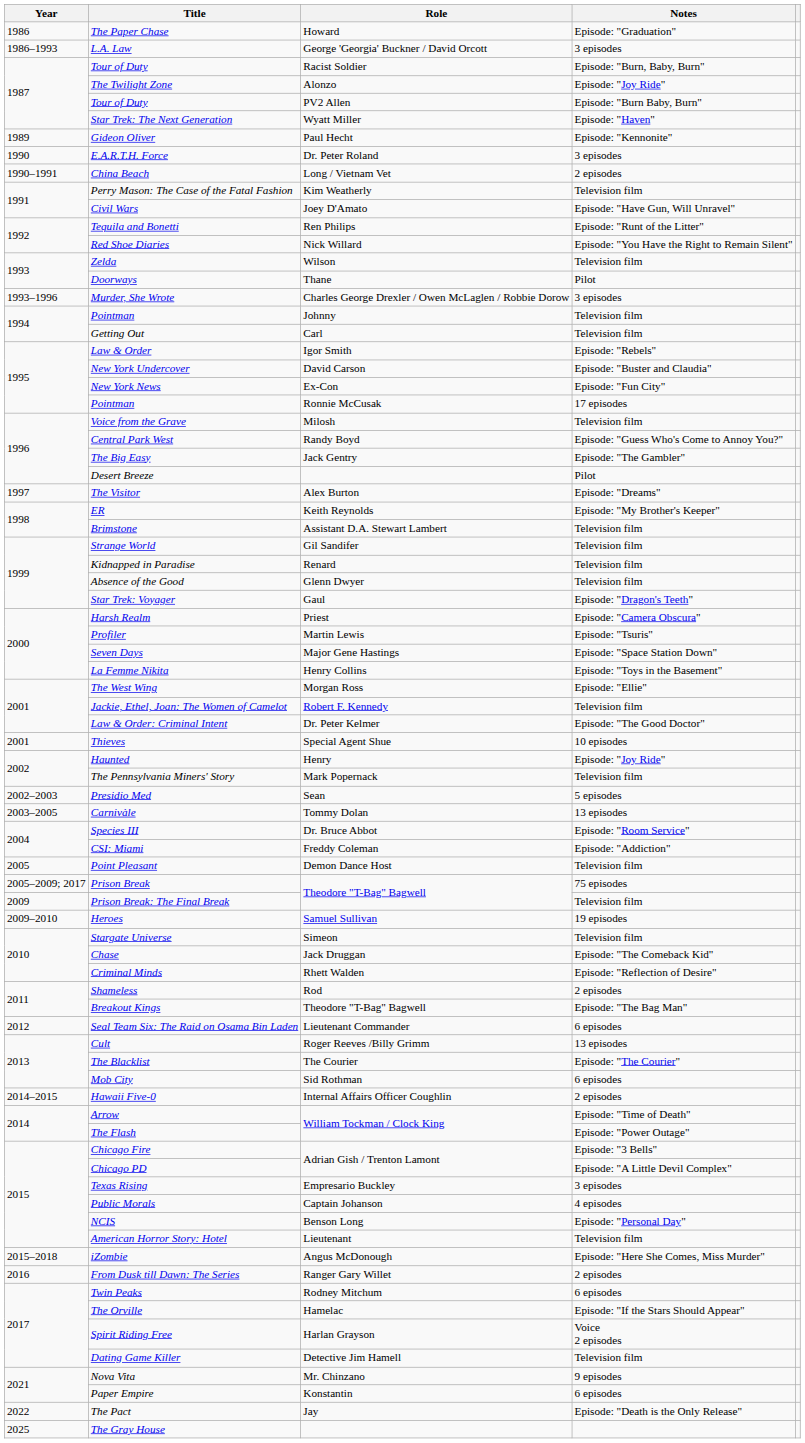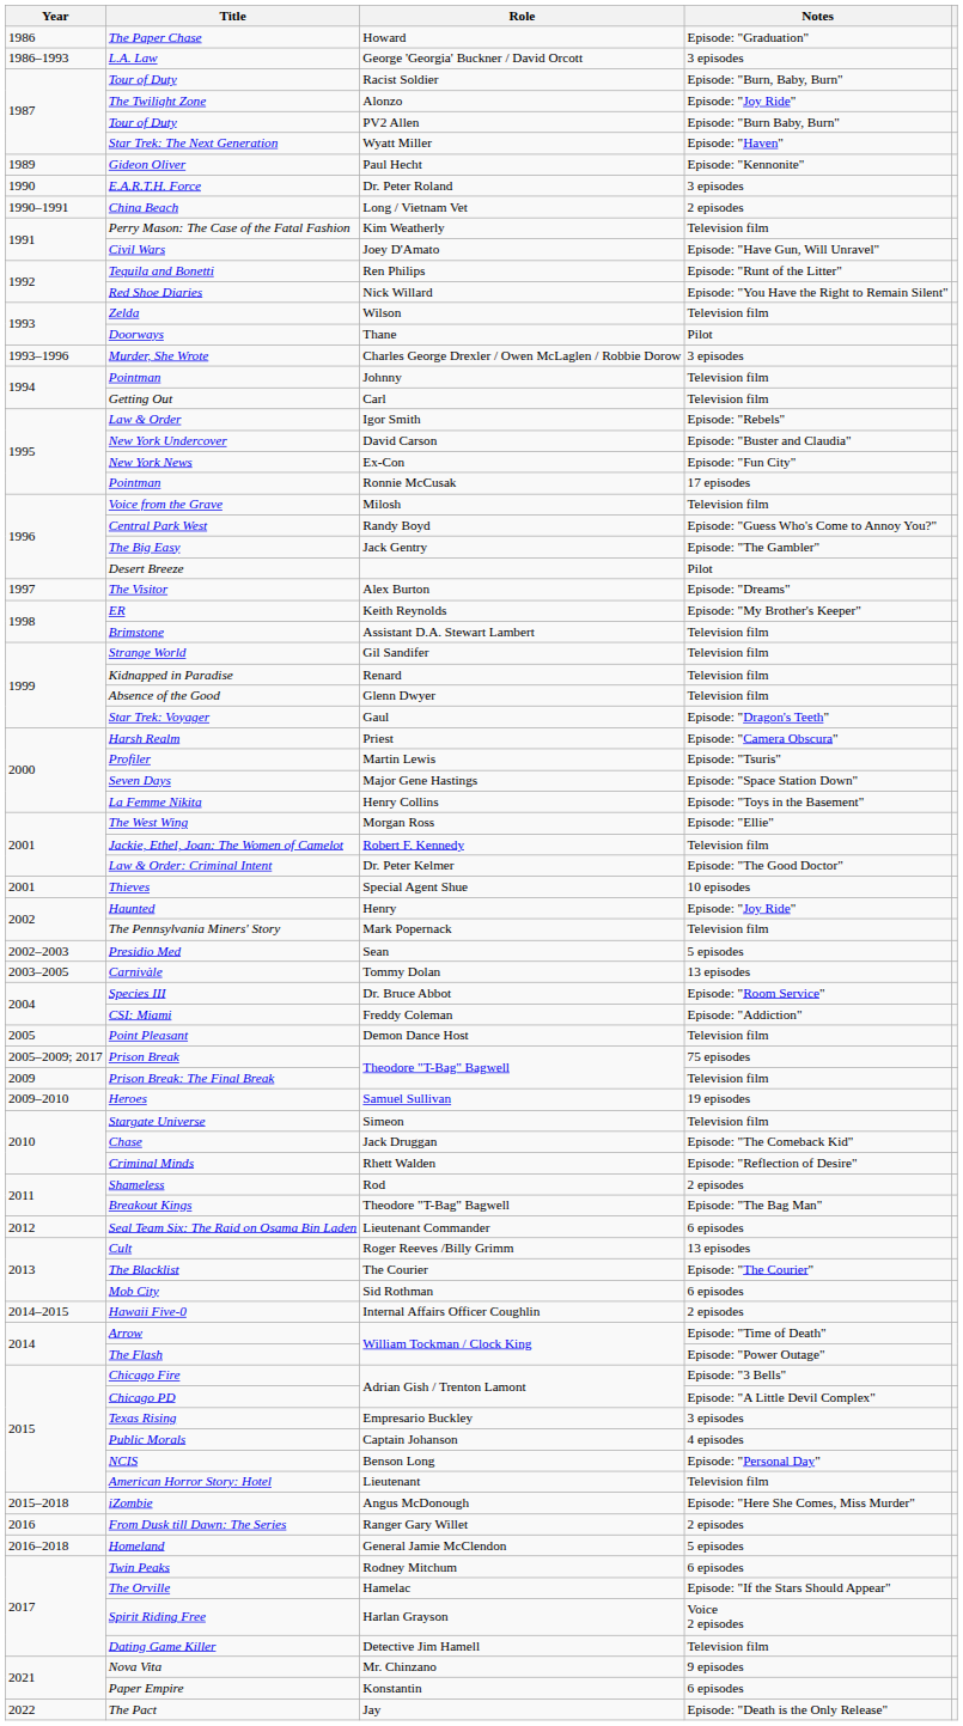 <table class="wikitable sortable">
 <tr>
 <th>Year</th>
 <th>Title</th>
 <th>Role</th>
 <th class="unsortable">Notes</th>
 <th></th>
 </tr>
 <tr>
 <td>1986</td>
 <td><em><a href='#'>The Paper Chase</a></em></td>
 <td>Howard</td>
 <td>Episode: "Graduation"</td>
 <td></td>
 </tr>
 <tr>
 <td>1986–1993</td>
 <td><em><a href='#'>L.A. Law</a></em></td>
 <td>George 'Georgia' Buckner / David Orcott</td>
 <td>3 episodes</td>
 <td></td>
 </tr>
 <tr>
 <td rowspan="4">1987</td>
 <td><em><a href='#'>Tour of Duty</a></em></td>
 <td>Racist Soldier</td>
 <td>Episode: "Burn, Baby, Burn"</td>
 <td></td>
 </tr>
 <tr>
 <td><em><a href='#'>The Twilight Zone</a></em></td>
 <td>Alonzo</td>
 <td>Episode: "<a href='#'>Joy Ride</a>"</td>
 <td></td>
 </tr>
 <tr>
 <td><em><a href='#'>Tour of Duty</a></em></td>
 <td>PV2 Allen</td>
 <td>Episode: "Burn Baby, Burn"</td>
 <td></td>
 </tr>
 <tr>
 <td><em><a href='#'>Star Trek: The Next Generation</a></em></td>
 <td>Wyatt Miller</td>
 <td>Episode: "<a href='#'>Haven</a>"</td>
 <td></td>
 </tr>
 <tr>
 <td>1989</td>
 <td><em><a href='#'>Gideon Oliver</a></em></td>
 <td>Paul Hecht</td>
 <td>Episode: "Kennonite"</td>
 <td></td>
 </tr>
 <tr>
 <td>1990</td>
 <td><em><a href='#'>E.A.R.T.H. Force</a></em></td>
 <td>Dr. Peter Roland</td>
 <td>3 episodes</td>
 <td></td>
 </tr>
 <tr>
 <td>1990–1991</td>
 <td><em><a href='#'>China Beach</a></em></td>
 <td>Long / Vietnam Vet</td>
 <td>2 episodes</td>
 <td></td>
 </tr>
 <tr>
 <td rowspan="2">1991</td>
 <td><em>Perry Mason: The Case of the Fatal Fashion</em></td>
 <td>Kim Weatherly</td>
 <td>Television film</td>
 <td></td>
 </tr>
 <tr>
 <td><em><a href='#'>Civil Wars</a></em></td>
 <td>Joey D'Amato</td>
 <td>Episode: "Have Gun, Will Unravel"</td>
 <td></td>
 </tr>
 <tr>
 <td rowspan="2">1992</td>
 <td><em><a href='#'>Tequila and Bonetti</a></em></td>
 <td>Ren Philips</td>
 <td>Episode: "Runt of the Litter"</td>
 <td></td>
 </tr>
 <tr>
 <td><em><a href='#'>Red Shoe Diaries</a></em></td>
 <td>Nick Willard</td>
 <td>Episode: "You Have the Right to Remain Silent"</td>
 <td></td>
 </tr>
 <tr>
 <td rowspan="2">1993</td>
 <td><em><a href='#'>Zelda</a></em></td>
 <td>Wilson</td>
 <td>Television film</td>
 <td></td>
 </tr>
 <tr>
 <td><em><a href='#'>Doorways</a></em></td>
 <td>Thane</td>
 <td>Pilot</td>
 <td></td>
 </tr>
 <tr>
 <td>1993–1996</td>
 <td><em><a href='#'>Murder, She Wrote</a></em></td>
 <td>Charles George Drexler / Owen McLaglen / Robbie Dorow</td>
 <td>3 episodes</td>
 <td></td>
 </tr>
 <tr>
 <td rowspan="2">1994</td>
 <td><em><a href='#'>Pointman</a></em></td>
 <td>Johnny</td>
 <td>Television film</td>
 <td></td>
 </tr>
 <tr>
 <td><em>Getting Out</em></td>
 <td>Carl</td>
 <td>Television film</td>
 <td></td>
 </tr>
 <tr>
 <td rowspan="4">1995</td>
 <td><em><a href='#'>Law & Order</a></em></td>
 <td>Igor Smith</td>
 <td>Episode: "Rebels"</td>
 <td></td>
 </tr>
 <tr>
 <td><em><a href='#'>New York Undercover</a></em></td>
 <td>David Carson</td>
 <td>Episode: "Buster and Claudia"</td>
 <td></td>
 </tr>
 <tr>
 <td><em><a href='#'>New York News</a></em></td>
 <td>Ex-Con</td>
 <td>Episode: "Fun City"</td>
 <td></td>
 </tr>
 <tr>
 <td><em><a href='#'>Pointman</a></em></td>
 <td>Ronnie McCusak</td>
 <td>17 episodes</td>
 <td></td>
 </tr>
 <tr>
 <td rowspan="4">1996</td>
 <td><em><a href='#'>Voice from the Grave</a></em></td>
 <td>Milosh</td>
 <td>Television film</td>
 <td></td>
 </tr>
 <tr>
 <td><em><a href='#'>Central Park West</a></em></td>
 <td>Randy Boyd</td>
 <td>Episode: "Guess Who's Come to Annoy You?"</td>
 <td></td>
 </tr>
 <tr>
 <td><em><a href='#'>The Big Easy</a></em></td>
 <td>Jack Gentry</td>
 <td>Episode: "The Gambler"</td>
 <td></td>
 </tr>
 <tr>
 <td><em>Desert Breeze</em></td>
 <td></td>
 <td>Pilot</td>
 <td></td>
 </tr>
 <tr>
 <td>1997</td>
 <td><em><a href='#'>The Visitor</a></em></td>
 <td>Alex Burton</td>
 <td>Episode: "Dreams"</td>
 <td></td>
 </tr>
 <tr>
 <td rowspan="2">1998</td>
 <td><em><a href='#'>ER</a></em></td>
 <td>Keith Reynolds</td>
 <td>Episode: "My Brother's Keeper"</td>
 <td></td>
 </tr>
 <tr>
 <td><em><a href='#'>Brimstone</a></em></td>
 <td>Assistant D.A. Stewart Lambert</td>
 <td>Television film</td>
 <td></td>
 </tr>
 <tr>
 <td rowspan="4">1999</td>
 <td><em><a href='#'>Strange World</a></em></td>
 <td>Gil Sandifer</td>
 <td>Television film</td>
 <td></td>
 </tr>
 <tr>
 <td><em>Kidnapped in Paradise</em></td>
 <td>Renard</td>
 <td>Television film</td>
 <td></td>
 </tr>
 <tr>
 <td><em>Absence of the Good</em></td>
 <td>Glenn Dwyer</td>
 <td>Television film</td>
 <td></td>
 </tr>
 <tr>
 <td><em><a href='#'>Star Trek: Voyager</a></em></td>
 <td>Gaul</td>
 <td>Episode: "<a href='#'>Dragon's Teeth</a>"</td>
 <td></td>
 </tr>
 <tr>
 <td rowspan="4">2000</td>
 <td><em><a href='#'>Harsh Realm</a></em></td>
 <td>Priest</td>
 <td>Episode: "<a href='#'>Camera Obscura</a>"</td>
 <td></td>
 </tr>
 <tr>
 <td><em><a href='#'>Profiler</a></em></td>
 <td>Martin Lewis</td>
 <td>Episode: "Tsuris"</td>
 <td></td>
 </tr>
 <tr>
 <td><em><a href='#'>Seven Days</a></em></td>
 <td>Major Gene Hastings</td>
 <td>Episode: "Space Station Down"</td>
 <td></td>
 </tr>
 <tr>
 <td><em><a href='#'>La Femme Nikita</a></em></td>
 <td>Henry Collins</td>
 <td>Episode: "Toys in the Basement"</td>
 <td></td>
 </tr>
 <tr>
 <td rowspan="3">2001</td>
 <td><em><a href='#'>The West Wing</a></em></td>
 <td>Morgan Ross</td>
 <td>Episode: "Ellie"</td>
 <td></td>
 </tr>
 <tr>
 <td><em><a href='#'>Jackie, Ethel, Joan: The Women of Camelot</a></em></td>
 <td><a href='#'>Robert F. Kennedy</a></td>
 <td>Television film</td>
 <td></td>
 </tr>
 <tr>
 <td><em><a href='#'>Law & Order: Criminal Intent</a></em></td>
 <td>Dr. Peter Kelmer</td>
 <td>Episode: "The Good Doctor"</td>
 <td></td>
 </tr>
 <tr>
 <td>2001</td>
 <td><em><a href='#'>Thieves</a></em></td>
 <td>Special Agent Shue</td>
 <td>10 episodes</td>
 <td></td>
 </tr>
 <tr>
 <td rowspan="2">2002</td>
 <td><em><a href='#'>Haunted</a></em></td>
 <td>Henry</td>
 <td>Episode: "<a href='#'>Joy Ride</a>"</td>
 <td></td>
 </tr>
 <tr>
 <td><em>The Pennsylvania Miners' Story</em></td>
 <td>Mark Popernack</td>
 <td>Television film</td>
 <td></td>
 </tr>
 <tr>
 <td>2002–2003</td>
 <td><em><a href='#'>Presidio Med</a></em></td>
 <td>Sean</td>
 <td>5 episodes</td>
 <td></td>
 </tr>
 <tr>
 <td>2003–2005</td>
 <td><em><a href='#'>Carnivàle</a></em></td>
 <td>Tommy Dolan</td>
 <td>13 episodes</td>
 <td></td>
 </tr>
 <tr>
 <td rowspan="2">2004</td>
 <td><em><a href='#'>Species III</a></em></td>
 <td>Dr. Bruce Abbot</td>
 <td>Episode: "<a href='#'>Room Service</a>"</td>
 <td></td>
 </tr>
 <tr>
 <td><em><a href='#'>CSI: Miami</a></em></td>
 <td>Freddy Coleman</td>
 <td>Episode: "Addiction"</td>
 <td></td>
 </tr>
 <tr>
 <td>2005</td>
 <td><em><a href='#'>Point Pleasant</a></em></td>
 <td>Demon Dance Host</td>
 <td>Television film</td>
 <td></td>
 </tr>
 <tr>
 <td>2005–2009; 2017</td>
 <td><em><a href='#'>Prison Break</a></em></td>
 <td rowspan="2"><a href='#'>Theodore "T-Bag" Bagwell</a></td>
 <td>75 episodes</td>
 <td></td>
 </tr>
 <tr>
 <td>2009</td>
 <td><em><a href='#'>Prison Break: The Final Break</a></em></td>
 <td>Television film</td>
 <td></td>
 </tr>
 <tr>
 <td>2009–2010</td>
 <td><em><a href='#'>Heroes</a></em></td>
 <td><a href='#'>Samuel Sullivan</a></td>
 <td>19 episodes</td>
 <td></td>
 </tr>
 <tr>
 <td rowspan="3">2010</td>
 <td><em><a href='#'>Stargate Universe</a></em></td>
 <td>Simeon</td>
 <td>Television film</td>
 <td></td>
 </tr>
 <tr>
 <td><em><a href='#'>Chase</a></em></td>
 <td>Jack Druggan</td>
 <td>Episode: "The Comeback Kid"</td>
 <td></td>
 </tr>
 <tr>
 <td><em><a href='#'>Criminal Minds</a></em></td>
 <td>Rhett Walden</td>
 <td>Episode: "Reflection of Desire"</td>
 <td></td>
 </tr>
 <tr>
 <td rowspan="2">2011</td>
 <td><em><a href='#'>Shameless</a></em></td>
 <td>Rod</td>
 <td>2 episodes</td>
 <td></td>
 </tr>
 <tr>
 <td><em><a href='#'>Breakout Kings</a></em></td>
 <td>Theodore "T-Bag" Bagwell</td>
 <td>Episode: "The Bag Man"</td>
 <td></td>
 </tr>
 <tr>
 <td>2012</td>
 <td><em><a href='#'>Seal Team Six: The Raid on Osama Bin Laden</a></em></td>
 <td>Lieutenant Commander</td>
 <td>6 episodes</td>
 <td></td>
 </tr>
 <tr>
 <td rowspan="3">2013</td>
 <td><em><a href='#'>Cult</a></em></td>
 <td>Roger Reeves /Billy Grimm</td>
 <td>13 episodes</td>
 <td></td>
 </tr>
 <tr>
 <td><em><a href='#'>The Blacklist</a></em></td>
 <td>The Courier</td>
 <td>Episode: "<a href='#'>The Courier</a>"</td>
 <td></td>
 </tr>
 <tr>
 <td><em><a href='#'>Mob City</a></em></td>
 <td>Sid Rothman</td>
 <td>6 episodes</td>
 <td></td>
 </tr>
 <tr>
 <td>2014–2015</td>
 <td><em><a href='#'>Hawaii Five-0</a></em></td>
 <td>Internal Affairs Officer Coughlin</td>
 <td>2 episodes</td>
 <td></td>
 </tr>
 <tr>
 <td rowspan="2">2014</td>
 <td><em><a href='#'>Arrow</a></em></td>
 <td rowspan="2"><a href='#'>William Tockman / Clock King</a></td>
 <td>Episode: "Time of Death"</td>
 <td rowspan="2"></td>
 </tr>
 <tr>
 <td><em><a href='#'>The Flash</a></em></td>
 <td>Episode: "Power Outage"</td>
 </tr>
 <tr>
 <td rowspan="6">2015</td>
 <td><em><a href='#'>Chicago Fire</a></em></td>
 <td rowspan="2">Adrian Gish / Trenton Lamont</td>
 <td>Episode: "3 Bells"</td>
 <td></td>
 </tr>
 <tr>
 <td><em><a href='#'>Chicago PD</a></em></td>
 <td>Episode: "A Little Devil Complex"</td>
 <td></td>
 </tr>
 <tr>
 <td><em><a href='#'>Texas Rising</a></em></td>
 <td>Empresario Buckley</td>
 <td>3 episodes</td>
 <td></td>
 </tr>
 <tr>
 <td><em><a href='#'>Public Morals</a></em></td>
 <td>Captain Johanson</td>
 <td>4 episodes</td>
 <td></td>
 </tr>
 <tr>
 <td><em><a href='#'>NCIS</a></em></td>
 <td>Benson Long</td>
 <td>Episode: "<a href='#'>Personal Day</a>"</td>
 <td></td>
 </tr>
 <tr>
 <td><em><a href='#'>American Horror Story: Hotel</a></em></td>
 <td>Lieutenant</td>
 <td>Television film</td>
 <td></td>
 </tr>
 <tr>
 <td>2015–2018</td>
 <td><em><a href='#'>iZombie</a></em></td>
 <td>Angus McDonough</td>
 <td>Episode: "Here She Comes, Miss Murder"</td>
 <td></td>
 </tr>
 <tr>
 <td>2016</td>
 <td><em><a href='#'>From Dusk till Dawn: The Series</a></em></td>
 <td>Ranger Gary Willet</td>
 <td>2 episodes</td>
 <td></td>
 </tr>
 <tr>
+<td>2016–2018</td>
+<td><em><a href='#'>Homeland</a></em></td>
+<td>General Jamie McClendon</td>
+<td>5 episodes</td>
+<td></td>
+</tr>
+<tr>
 <td rowspan="4">2017</td>
 <td><em><a href='#'>Twin Peaks</a></em></td>
 <td>Rodney Mitchum</td>
 <td>6 episodes</td>
 <td></td>
 </tr>
 <tr>
 <td><em><a href='#'>The Orville</a></em></td>
 <td>Hamelac</td>
 <td>Episode: "If the Stars Should Appear"</td>
 <td></td>
 </tr>
 <tr>
 <td><em><a href='#'>Spirit Riding Free</a></em></td>
 <td>Harlan Grayson</td>
 <td>Voice<br>2 episodes</td>
 <td></td>
 </tr>
 <tr>
 <td><em><a href='#'>Dating Game Killer</a></em></td>
 <td>Detective Jim Hamell</td>
 <td>Television film</td>
 <td></td>
 </tr>
 <tr>
 <td rowspan="2">2021</td>
 <td><em>Nova Vita</em></td>
 <td>Mr. Chinzano</td>
 <td>9 episodes</td>
 <td></td>
 </tr>
 <tr>
 <td><em>Paper Empire</em></td>
 <td>Konstantin</td>
 <td>6 episodes</td>
 <td></td>
 </tr>
 <tr>
 <td>2022</td>
 <td><em>The Pact</em></td>
 <td>Jay</td>
 <td>Episode: "Death is the Only Release"</td>
 <td></td>
 </tr>
-<tr>
-<td>2025</td>
-<td><em><a href='#'>The Gray House</a></em></td>
-<td></td>
-<td></td>
-<td></td>
-</tr>
 </table>
